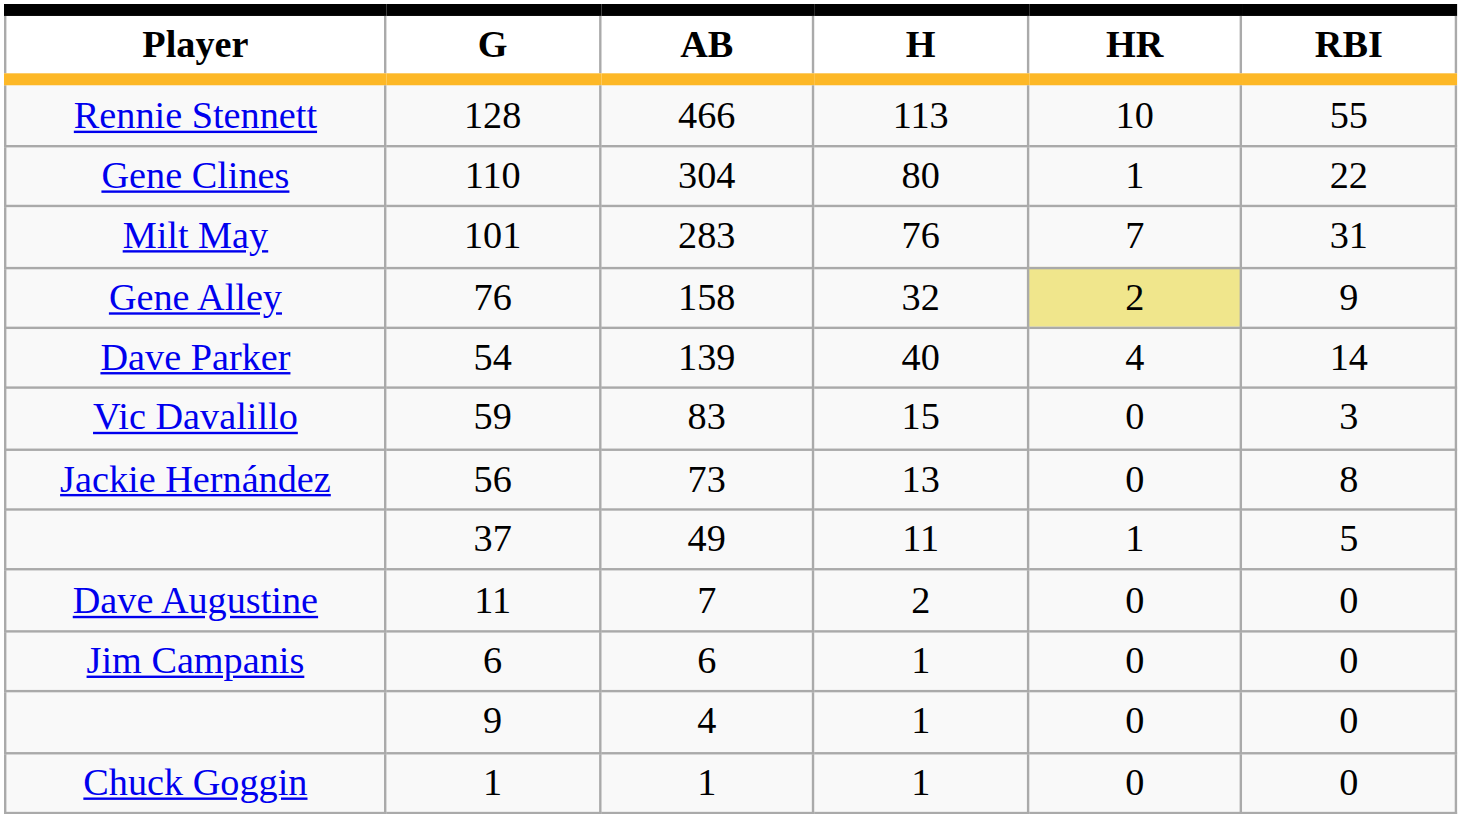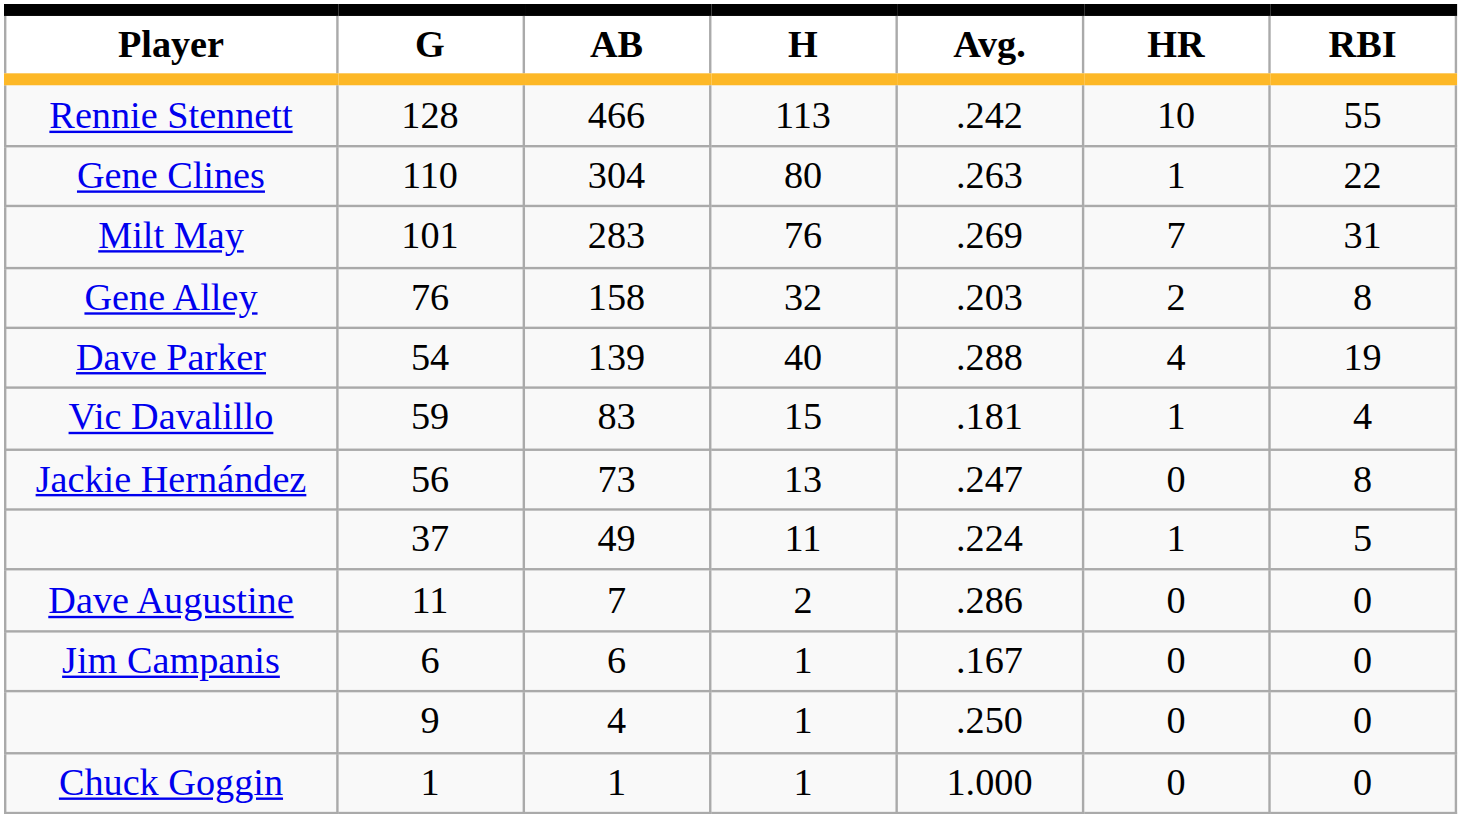 <table class="wikitable sortable">
 <tr>
 <th style="background:#FFFFFF; border-top:#000000 5px solid; border-bottom:#FDB827 5px solid;" width="16%">Player</th>
 <th style="background:#FFFFFF; border-top:#000000 5px solid; border-bottom:#FDB827 5px solid;" width="9%">G</th>
 <th style="background:#FFFFFF; border-top:#000000 5px solid; border-bottom:#FDB827 5px solid;" width="9%">AB</th>
 <th style="background:#FFFFFF; border-top:#000000 5px solid; border-bottom:#FDB827 5px solid;" width="9%">H</th>
+<th style="background:#FFFFFF; border-top:#000000 5px solid; border-bottom:#FDB827 5px solid;" width="9%">Avg.</th>
 <th style="background:#FFFFFF; border-top:#000000 5px solid; border-bottom:#FDB827 5px solid;" width="9%">HR</th>
 <th style="background:#FFFFFF; border-top:#000000 5px solid; border-bottom:#FDB827 5px solid;" width="9%">RBI</th>
 </tr>
 <tr align="center">
 <td><a href='#'>Rennie Stennett</a></td>
 <td>128</td>
 <td>466</td>
 <td>113</td>
+<td>.242</td>
 <td>10</td>
 <td>55</td>
 </tr>
 <tr align=center>
 <td><a href='#'>Gene Clines</a></td>
 <td>110</td>
 <td>304</td>
 <td>80</td>
+<td>.263</td>
 <td>1</td>
 <td>22</td>
 </tr>
 <tr align=center>
 <td><a href='#'>Milt May</a></td>
 <td>101</td>
 <td>283</td>
 <td>76</td>
+<td>.269</td>
 <td>7</td>
 <td>31</td>
 </tr>
 <tr align=center>
 <td><a href='#'>Gene Alley</a></td>
 <td>76</td>
 <td>158</td>
 <td>32</td>
-<td style="background: khaki;">2</td>
-<td>9</td>
+<td>.203</td>
+<td>2</td>
+<td>8</td>
 </tr>
 <tr align=center>
 <td><a href='#'>Dave Parker</a></td>
 <td>54</td>
 <td>139</td>
 <td>40</td>
+<td>.288</td>
 <td>4</td>
-<td>14</td>
+<td>19</td>
 </tr>
 <tr align=center>
 <td><a href='#'>Vic Davalillo</a></td>
 <td>59</td>
 <td>83</td>
 <td>15</td>
-<td>0</td>
-<td>3</td>
+<td>.181</td>
+<td>1</td>
+<td>4</td>
 </tr>
 <tr align=center>
 <td><a href='#'>Jackie Hernández</a></td>
 <td>56</td>
 <td>73</td>
 <td>13</td>
+<td>.247</td>
 <td>0</td>
 <td>8</td>
 </tr>
 <tr align=center>
 <td></td>
 <td>37</td>
 <td>49</td>
 <td>11</td>
+<td>.224</td>
 <td>1</td>
 <td>5</td>
 </tr>
 <tr align="center">
 <td><a href='#'>Dave Augustine</a></td>
 <td>11</td>
 <td>7</td>
 <td>2</td>
+<td>.286</td>
 <td>0</td>
 <td>0</td>
 </tr>
 <tr align=center>
 <td><a href='#'>Jim Campanis</a></td>
 <td>6</td>
 <td>6</td>
 <td>1</td>
+<td>.167</td>
 <td>0</td>
 <td>0</td>
 </tr>
 <tr align=center>
 <td></td>
 <td>9</td>
 <td>4</td>
 <td>1</td>
+<td>.250</td>
 <td>0</td>
 <td>0</td>
 </tr>
 <tr align="center">
 <td><a href='#'>Chuck Goggin</a></td>
 <td>1</td>
 <td>1</td>
 <td>1</td>
+<td>1.000</td>
 <td>0</td>
 <td>0</td>
 </tr>
 </table>
